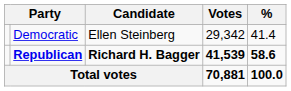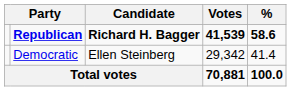 <table class="wikitable">
 <tr>
 <th colspan="2">Party</th>
 <th>Candidate</th>
 <th>Votes</th>
 <th>%</th>
 </tr>
 <tr>
 <td></td>
+<td><strong><a href='#'>Republican</a></strong></td>
+<td><strong>Richard H. Bagger</strong></td>
+<td><strong>41,539</strong></td>
+<td><strong>58.6</strong></td>
+</tr>
+<tr>
+<td></td>
 <td><a href='#'>Democratic</a></td>
 <td>Ellen Steinberg</td>
 <td>29,342</td>
 <td>41.4</td>
-</tr>
-<tr>
-<td></td>
-<td><strong><a href='#'>Republican</a></strong></td>
-<td><strong>Richard H. Bagger</strong></td>
-<td><strong>41,539</strong></td>
-<td><strong>58.6</strong></td>
 </tr>
 <tr>
 <th colspan="3">Total votes</th>
 <td><strong>70,881</strong></td>
 <td><strong>100.0</strong></td>
 </tr>
 </table>
